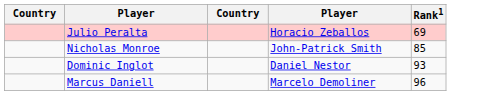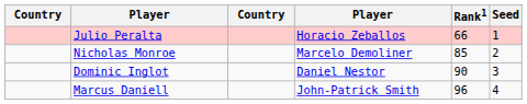 <table class="sortable wikitable">
 <tr>
 <th width="70">Country</th>
 <th width="175">Player</th>
 <th width="70">Country</th>
 <th width="175">Player</th>
 <th>Rank<sup>1</sup></th>
+<th>Seed</th>
 </tr>
 <tr style="background:#fcc;">
 <td></td>
 <td><a href='#'>Julio Peralta</a></td>
 <td></td>
 <td><a href='#'>Horacio Zeballos</a></td>
-<td>69</td>
+<td>66</td>
+<td>1</td>
 </tr>
 <tr>
 <td></td>
 <td><a href='#'>Nicholas Monroe</a></td>
 <td></td>
-<td><a href='#'>John-Patrick Smith</a></td>
+<td><a href='#'>Marcelo Demoliner</a></td>
 <td>85</td>
+<td>2</td>
 </tr>
 <tr>
 <td></td>
 <td><a href='#'>Dominic Inglot</a></td>
 <td></td>
 <td><a href='#'>Daniel Nestor</a></td>
-<td>93</td>
+<td>90</td>
+<td>3</td>
 </tr>
 <tr>
 <td></td>
 <td><a href='#'>Marcus Daniell</a></td>
 <td></td>
-<td><a href='#'>Marcelo Demoliner</a></td>
+<td><a href='#'>John-Patrick Smith</a></td>
 <td>96</td>
+<td>4</td>
 </tr>
 </table>
